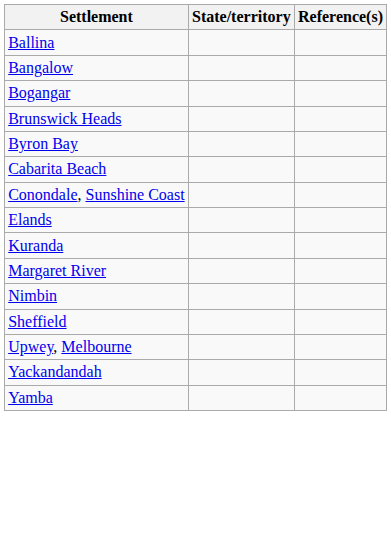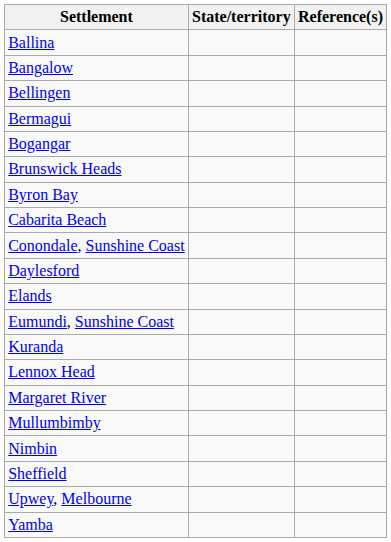 <table class="wikitable sortable">
 <tr>
 <th>Settlement</th>
 <th>State/territory</th>
 <th>Reference(s)</th>
 </tr>
 <tr>
 <td><a href='#'>Ballina</a></td>
 <td></td>
 <td></td>
 </tr>
 <tr>
 <td><a href='#'>Bangalow</a></td>
+<td></td>
+<td></td>
+</tr>
+<tr>
+<td><a href='#'>Bellingen</a></td>
+<td></td>
+<td></td>
+</tr>
+<tr>
+<td><a href='#'>Bermagui</a></td>
 <td></td>
 <td></td>
 </tr>
 <tr>
 <td><a href='#'>Bogangar</a></td>
 <td></td>
 <td></td>
 </tr>
 <tr>
 <td><a href='#'>Brunswick Heads</a></td>
 <td></td>
 <td></td>
 </tr>
 <tr>
 <td><a href='#'>Byron Bay</a></td>
 <td></td>
 <td></td>
 </tr>
 <tr>
 <td><a href='#'>Cabarita Beach</a></td>
 <td></td>
 <td></td>
 </tr>
 <tr>
 <td><a href='#'>Conondale</a>, <a href='#'>Sunshine Coast</a></td>
 <td></td>
 <td></td>
 </tr>
 <tr>
+<td><a href='#'>Daylesford</a></td>
+<td></td>
+<td></td>
+</tr>
+<tr>
 <td><a href='#'>Elands</a></td>
+<td></td>
+<td></td>
+</tr>
+<tr>
+<td><a href='#'>Eumundi</a>, <a href='#'>Sunshine Coast</a></td>
 <td></td>
 <td></td>
 </tr>
 <tr>
 <td><a href='#'>Kuranda</a></td>
 <td></td>
 <td></td>
 </tr>
 <tr>
+<td><a href='#'>Lennox Head</a></td>
+<td></td>
+<td></td>
+</tr>
+<tr>
 <td><a href='#'>Margaret River</a></td>
+<td></td>
+<td></td>
+</tr>
+<tr>
+<td><a href='#'>Mullumbimby</a></td>
 <td></td>
 <td></td>
 </tr>
 <tr>
 <td><a href='#'>Nimbin</a></td>
 <td></td>
 <td></td>
 </tr>
 <tr>
 <td><a href='#'>Sheffield</a></td>
 <td></td>
 <td></td>
 </tr>
 <tr>
 <td><a href='#'>Upwey</a>, <a href='#'>Melbourne</a></td>
 <td></td>
 <td></td>
 </tr>
 <tr>
-<td><a href='#'>Yackandandah</a></td>
-<td></td>
-<td></td>
-</tr>
-<tr>
 <td><a href='#'>Yamba</a></td>
 <td></td>
 <td></td>
 </tr>
 </table>
